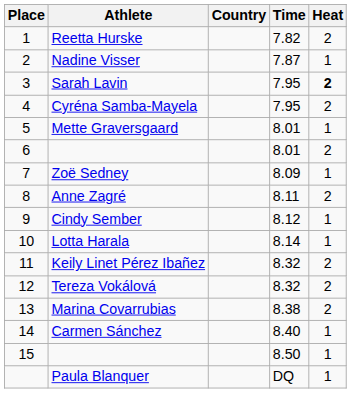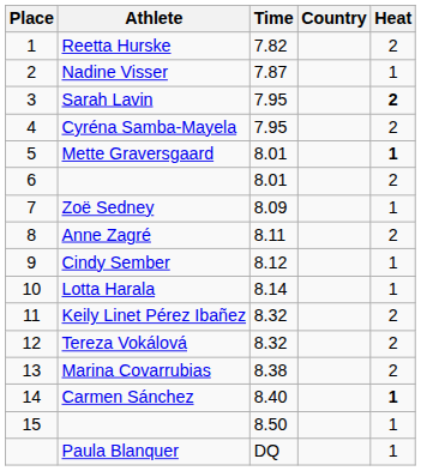 <table class="wikitable">
 <tr>
 <th>Place</th>
 <th>Athlete</th>
+<th>Time</th>
 <th>Country</th>
-<th>Time</th>
 <th>Heat</th>
 </tr>
 <tr>
 <td align=center>1</td>
 <td><a href='#'>Reetta Hurske</a></td>
+<td>7.82</td>
 <td></td>
-<td>7.82</td>
 <td align=center>2</td>
 </tr>
 <tr>
 <td align=center>2</td>
 <td><a href='#'>Nadine Visser</a></td>
+<td>7.87</td>
 <td></td>
-<td>7.87</td>
 <td align=center>1</td>
 </tr>
 <tr>
 <td align=center>3</td>
 <td><a href='#'>Sarah Lavin</a></td>
+<td>7.95</td>
 <td></td>
-<td>7.95</td>
 <td align=center><strong>2</strong></td>
 </tr>
 <tr>
 <td align=center>4</td>
 <td><a href='#'>Cyréna Samba-Mayela</a></td>
+<td>7.95</td>
 <td></td>
-<td>7.95</td>
 <td align=center>2</td>
 </tr>
 <tr>
 <td align=center>5</td>
 <td><a href='#'>Mette Graversgaard</a></td>
+<td>8.01</td>
 <td></td>
-<td>8.01</td>
-<td align=center>1</td>
+<td align=center><strong>1</strong></td>
 </tr>
 <tr>
 <td align=center>6</td>
 <td></td>
+<td>8.01</td>
 <td></td>
-<td>8.01</td>
 <td align=center>2</td>
 </tr>
 <tr>
 <td align=center>7</td>
 <td><a href='#'>Zoë Sedney</a></td>
+<td>8.09</td>
 <td></td>
-<td>8.09</td>
 <td align=center>1</td>
 </tr>
 <tr>
 <td align=center>8</td>
 <td><a href='#'>Anne Zagré</a></td>
+<td>8.11</td>
 <td></td>
-<td>8.11</td>
 <td align=center>2</td>
 </tr>
 <tr>
 <td align=center>9</td>
 <td><a href='#'>Cindy Sember</a></td>
+<td>8.12</td>
 <td></td>
-<td>8.12</td>
 <td align=center>1</td>
 </tr>
 <tr>
 <td align=center>10</td>
 <td><a href='#'>Lotta Harala</a></td>
+<td>8.14</td>
 <td></td>
-<td>8.14</td>
 <td align=center>1</td>
 </tr>
 <tr>
 <td align=center>11</td>
 <td><a href='#'>Keily Linet Pérez Ibañez</a></td>
+<td>8.32</td>
 <td></td>
-<td>8.32</td>
 <td align=center>2</td>
 </tr>
 <tr>
 <td align=center>12</td>
 <td><a href='#'>Tereza Vokálová</a></td>
+<td>8.32</td>
 <td></td>
-<td>8.32</td>
 <td align=center>2</td>
 </tr>
 <tr>
 <td align=center>13</td>
 <td><a href='#'>Marina Covarrubias</a></td>
+<td>8.38</td>
 <td></td>
-<td>8.38</td>
 <td align=center>2</td>
 </tr>
 <tr>
 <td align=center>14</td>
 <td><a href='#'>Carmen Sánchez</a></td>
+<td>8.40</td>
 <td></td>
-<td>8.40</td>
-<td align=center>1</td>
+<td align=center><strong>1</strong></td>
 </tr>
 <tr>
 <td align=center>15</td>
 <td></td>
+<td>8.50</td>
 <td></td>
-<td>8.50</td>
 <td align=center>1</td>
 </tr>
 <tr>
 <td align=center></td>
 <td><a href='#'>Paula Blanquer</a></td>
+<td>DQ</td>
 <td></td>
-<td>DQ</td>
 <td align=center>1</td>
 </tr>
 </table>
